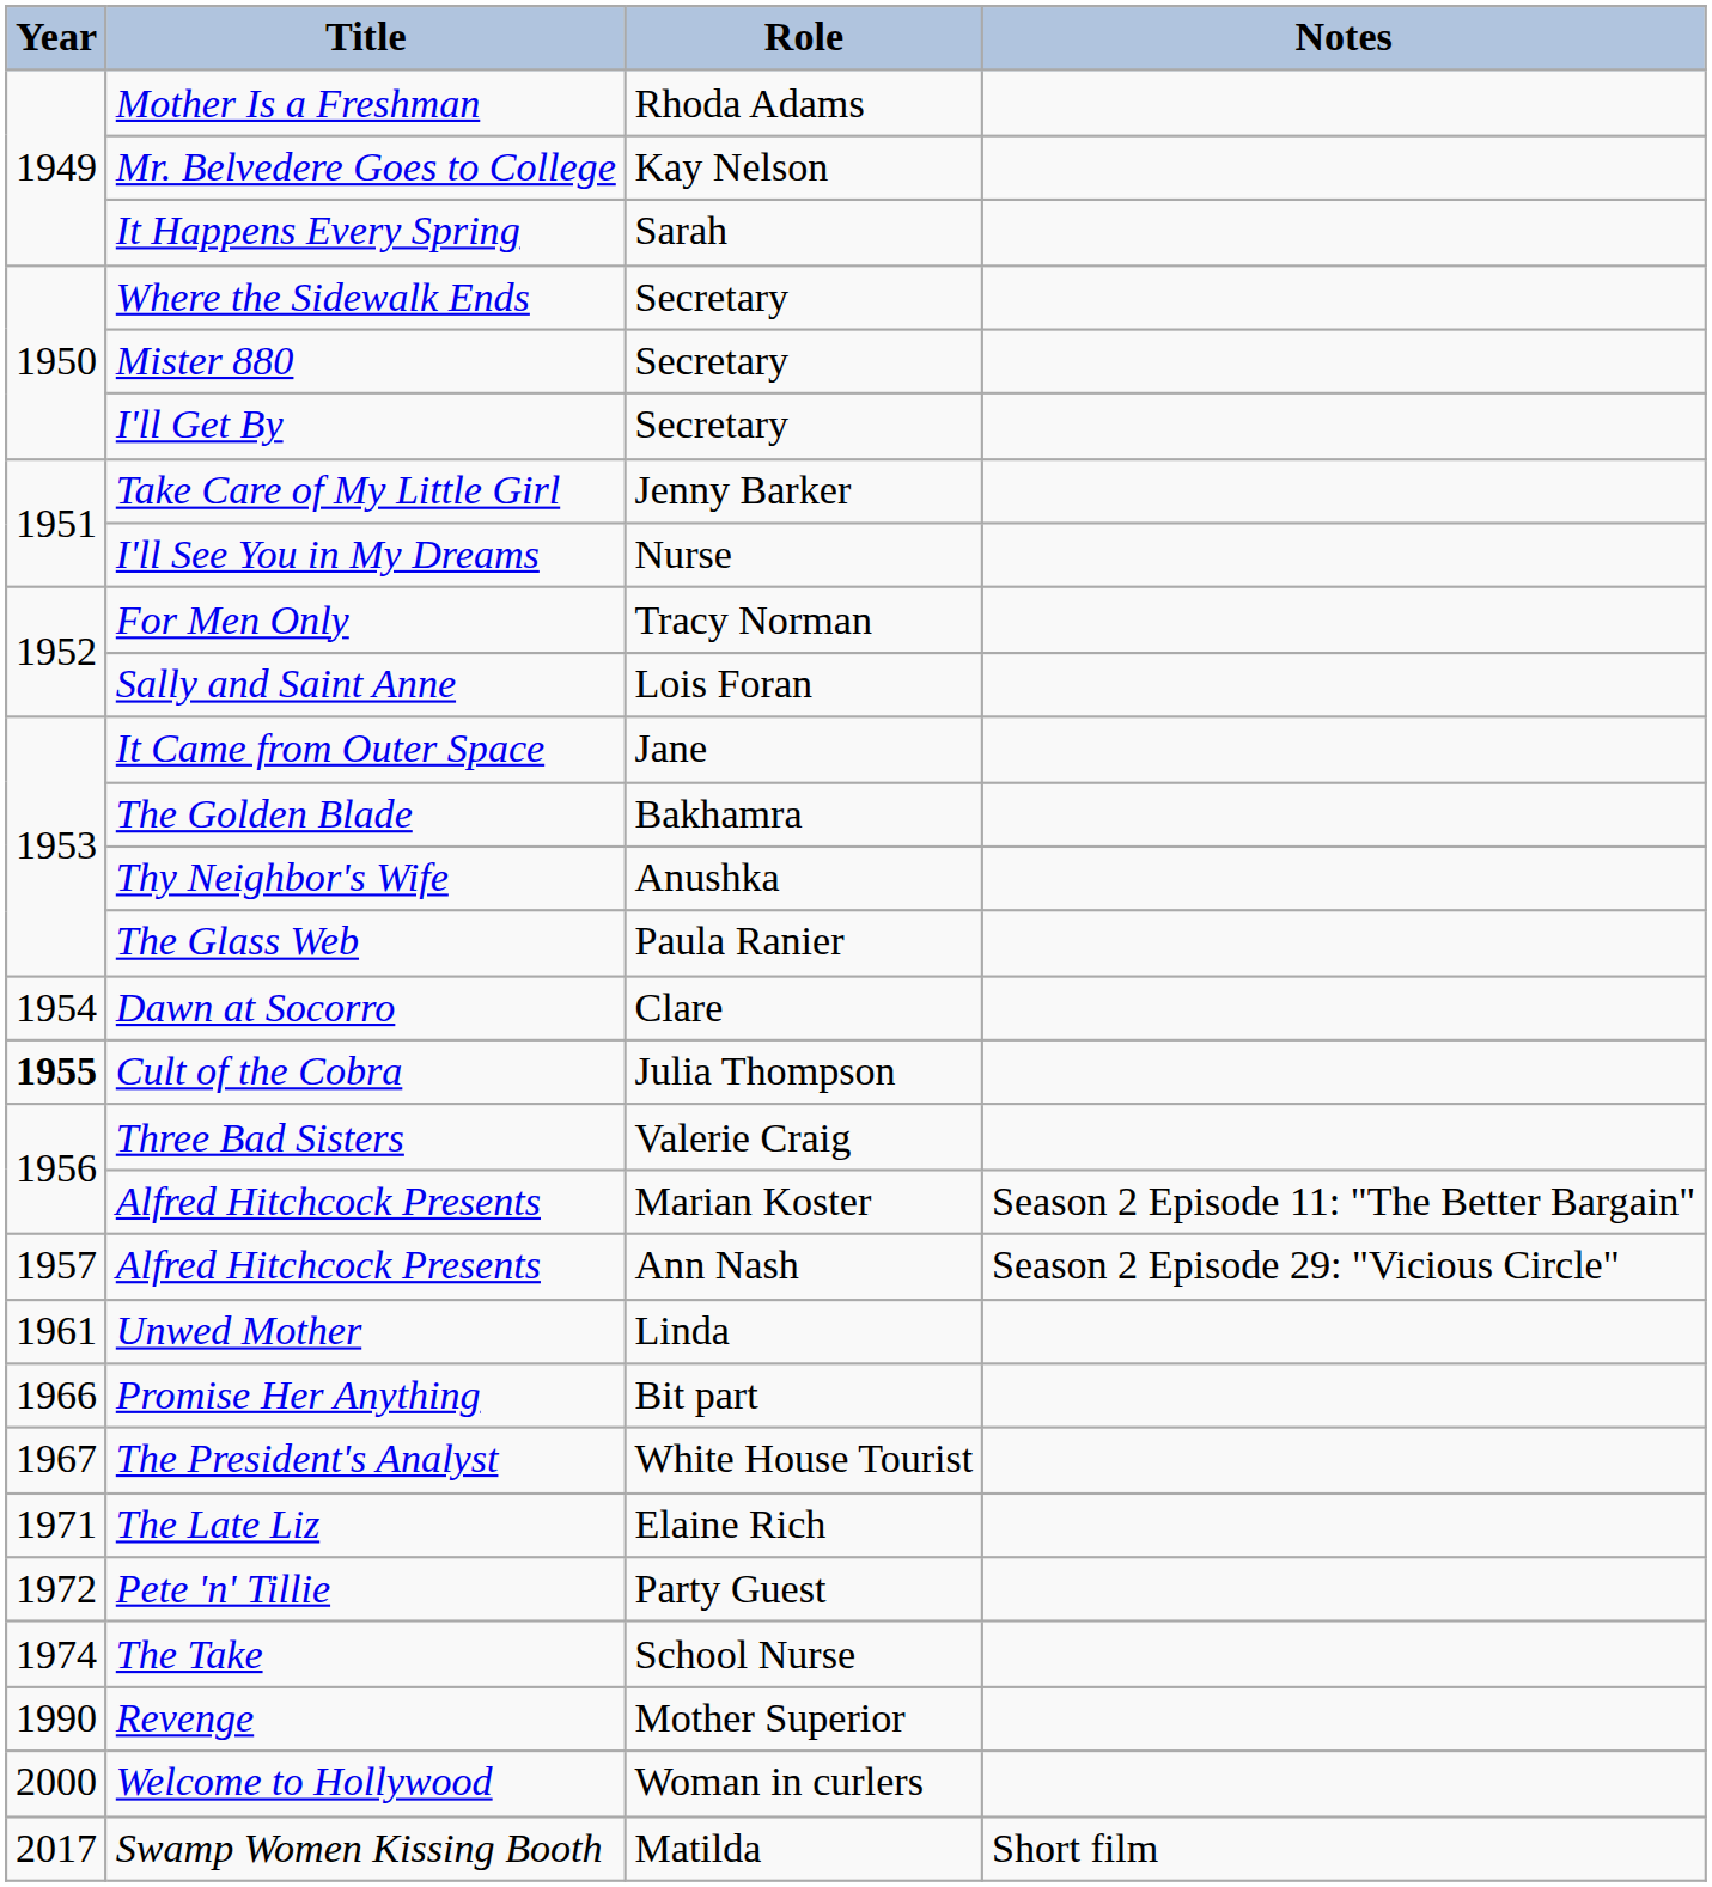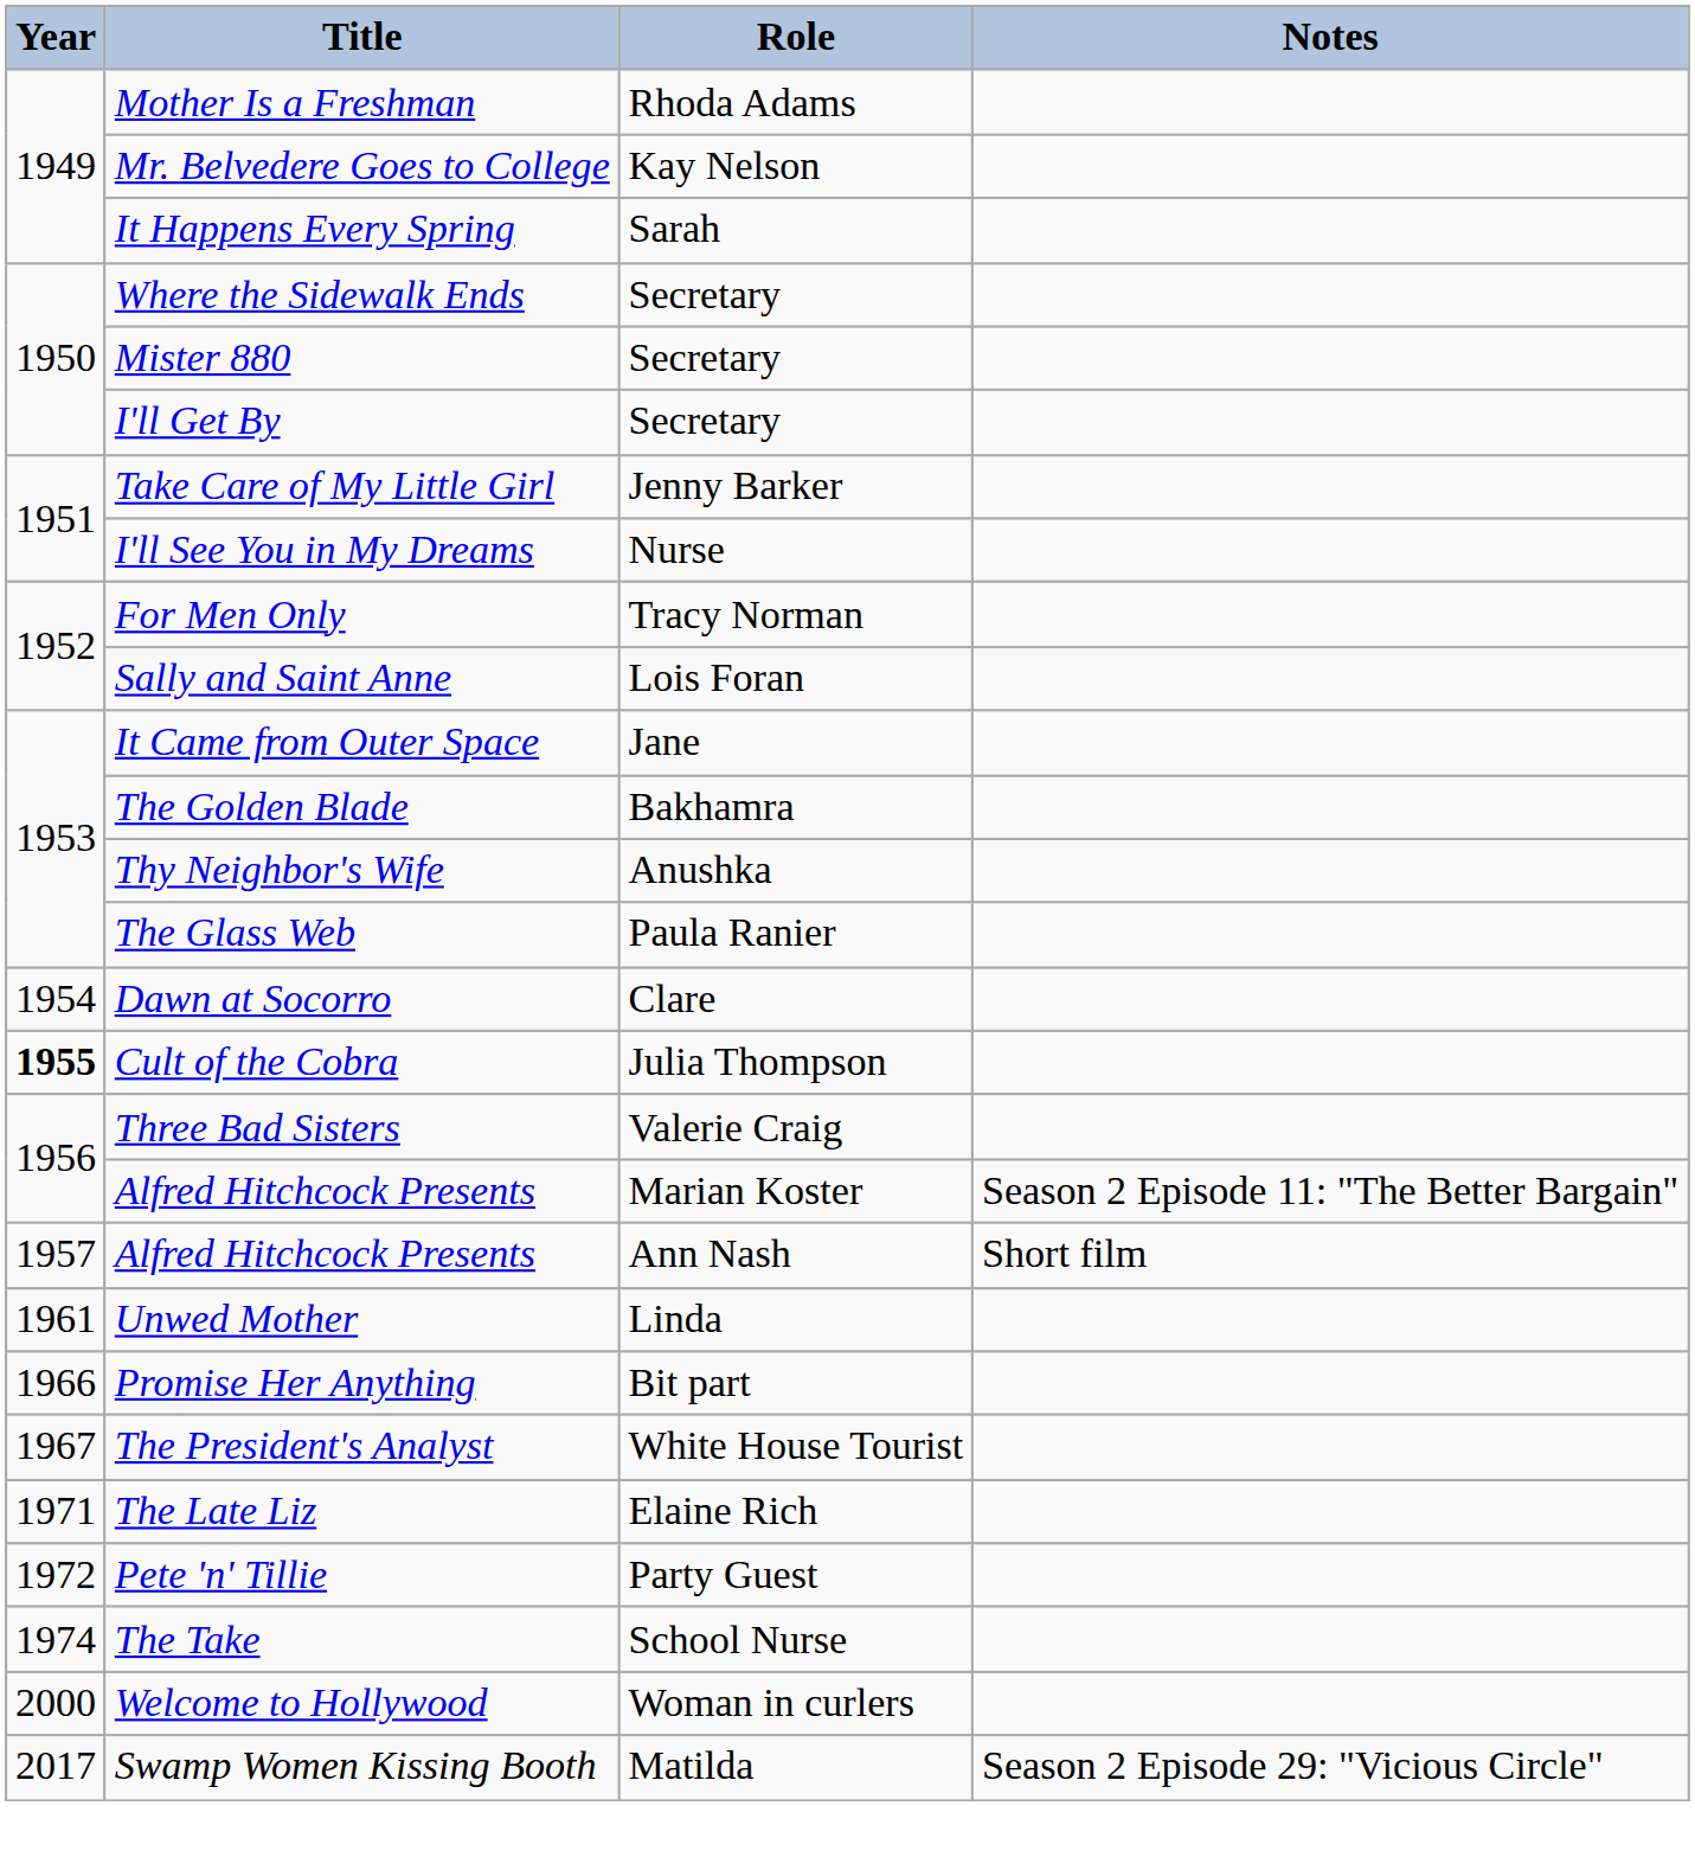 <table class="wikitable sortable">
 <tr>
 <th style="background:#B0C4DE;">Year</th>
 <th style="background:#B0C4DE;">Title</th>
 <th style="background:#B0C4DE;">Role</th>
 <th style="background:#B0C4DE;">Notes</th>
 </tr>
 <tr>
 <td rowspan=3>1949</td>
 <td><em><a href='#'>Mother Is a Freshman</a></em></td>
 <td>Rhoda Adams</td>
 <td></td>
 </tr>
 <tr>
 <td><em><a href='#'>Mr. Belvedere Goes to College</a></em></td>
 <td>Kay Nelson</td>
 <td></td>
 </tr>
 <tr>
 <td><em><a href='#'>It Happens Every Spring</a></em></td>
 <td>Sarah</td>
 <td></td>
 </tr>
 <tr>
 <td rowspan=3>1950</td>
 <td><em><a href='#'>Where the Sidewalk Ends</a></em></td>
 <td>Secretary</td>
 <td></td>
 </tr>
 <tr>
 <td><em><a href='#'>Mister 880</a></em></td>
 <td>Secretary</td>
 <td></td>
 </tr>
 <tr>
 <td><em><a href='#'>I'll Get By</a></em></td>
 <td>Secretary</td>
 <td></td>
 </tr>
 <tr>
 <td rowspan=2>1951</td>
 <td><em><a href='#'>Take Care of My Little Girl</a></em></td>
 <td>Jenny Barker</td>
 <td></td>
 </tr>
 <tr>
 <td><em><a href='#'>I'll See You in My Dreams</a></em></td>
 <td>Nurse</td>
 <td></td>
 </tr>
 <tr>
 <td rowspan=2>1952</td>
 <td><em><a href='#'>For Men Only</a></em></td>
 <td>Tracy Norman</td>
 <td></td>
 </tr>
 <tr>
 <td><em><a href='#'>Sally and Saint Anne</a></em></td>
 <td>Lois Foran</td>
 <td></td>
 </tr>
 <tr>
 <td rowspan=4>1953</td>
 <td><em><a href='#'>It Came from Outer Space</a></em></td>
 <td>Jane</td>
 <td></td>
 </tr>
 <tr>
 <td><em><a href='#'>The Golden Blade</a></em></td>
 <td>Bakhamra</td>
 <td></td>
 </tr>
 <tr>
 <td><em><a href='#'>Thy Neighbor's Wife</a></em></td>
 <td>Anushka</td>
 <td></td>
 </tr>
 <tr>
 <td><em><a href='#'>The Glass Web</a></em></td>
 <td>Paula Ranier</td>
 <td></td>
 </tr>
 <tr>
 <td>1954</td>
 <td><em><a href='#'>Dawn at Socorro</a></em></td>
 <td>Clare</td>
 <td></td>
 </tr>
 <tr>
 <td><strong>1955</strong></td>
 <td><em><a href='#'>Cult of the Cobra</a></em></td>
 <td>Julia Thompson</td>
 <td></td>
 </tr>
 <tr>
 <td rowspan=2>1956</td>
 <td><em><a href='#'>Three Bad Sisters</a></em></td>
 <td>Valerie Craig</td>
 <td></td>
 </tr>
 <tr>
 <td><em><a href='#'>Alfred Hitchcock Presents</a></em></td>
 <td>Marian Koster</td>
 <td>Season 2 Episode 11: "The Better Bargain"</td>
 </tr>
 <tr>
 <td>1957</td>
 <td><em><a href='#'>Alfred Hitchcock Presents</a></em></td>
 <td>Ann Nash</td>
-<td>Season 2 Episode 29: "Vicious Circle"</td>
+<td>Short film</td>
 </tr>
 <tr>
 <td>1961</td>
 <td><em><a href='#'>Unwed Mother</a></em></td>
 <td>Linda</td>
 <td></td>
 </tr>
 <tr>
 <td>1966</td>
 <td><em><a href='#'>Promise Her Anything</a></em></td>
 <td>Bit part</td>
 <td></td>
 </tr>
 <tr>
 <td>1967</td>
 <td><em><a href='#'>The President's Analyst</a></em></td>
 <td>White House Tourist</td>
 <td></td>
 </tr>
 <tr>
 <td>1971</td>
 <td><em><a href='#'>The Late Liz</a></em></td>
 <td>Elaine Rich</td>
 <td></td>
 </tr>
 <tr>
 <td>1972</td>
 <td><em><a href='#'>Pete 'n' Tillie</a></em></td>
 <td>Party Guest</td>
 <td></td>
 </tr>
 <tr>
 <td>1974</td>
 <td><em><a href='#'>The Take</a></em></td>
 <td>School Nurse</td>
 <td></td>
 </tr>
 <tr>
-<td>1990</td>
-<td><em><a href='#'>Revenge</a></em></td>
-<td>Mother Superior</td>
-<td></td>
-</tr>
-<tr>
 <td>2000</td>
 <td><em><a href='#'>Welcome to Hollywood</a></em></td>
 <td>Woman in curlers</td>
 <td></td>
 </tr>
 <tr>
 <td>2017</td>
 <td><em>Swamp Women Kissing Booth</em></td>
 <td>Matilda</td>
-<td>Short film</td>
+<td>Season 2 Episode 29: "Vicious Circle"</td>
 </tr>
 </table>
